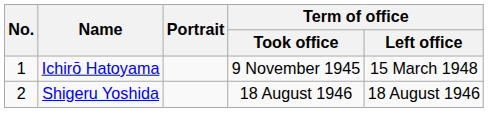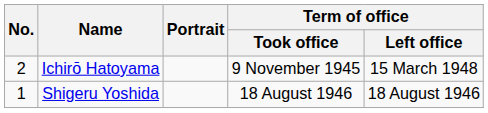 <table class="wikitable"  style="text-align:center">
 <tr>
 <th scope="col" rowspan="2">No.</th>
 <th scope="col" rowspan="2">Name</th>
 <th scope="col" rowspan="2">Portrait</th>
 <th scope="col" colspan="2">Term of office</th>
 </tr>
 <tr>
 <th scope="col">Took office</th>
 <th scope="col">Left office</th>
 </tr>
 <tr>
-<td>1</td>
+<td>2</td>
 <td><a href='#'>Ichirō Hatoyama</a></td>
 <td></td>
 <td>9 November 1945</td>
 <td>15 March 1948</td>
 </tr>
 <tr>
-<td>2</td>
+<td>1</td>
 <td><a href='#'>Shigeru Yoshida</a></td>
 <td></td>
 <td>18 August 1946</td>
 <td>18 August 1946</td>
 </tr>
 </table>
